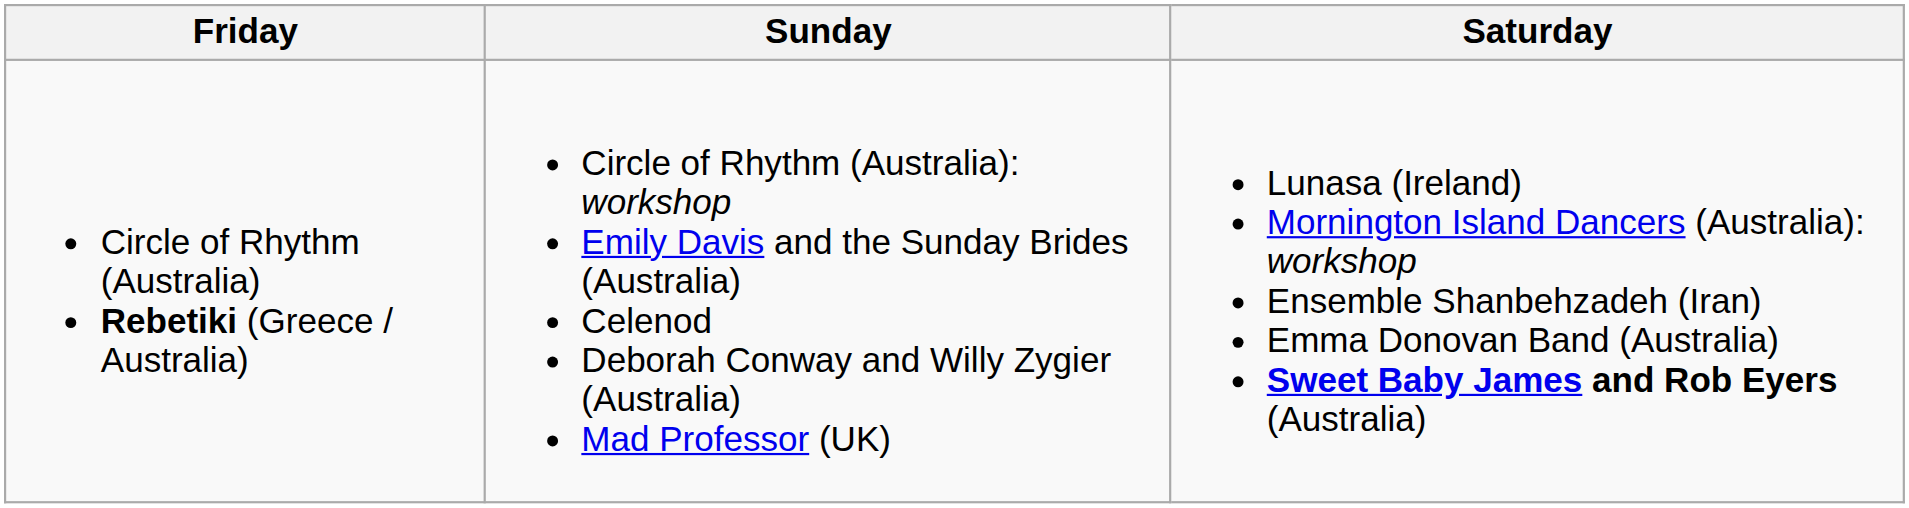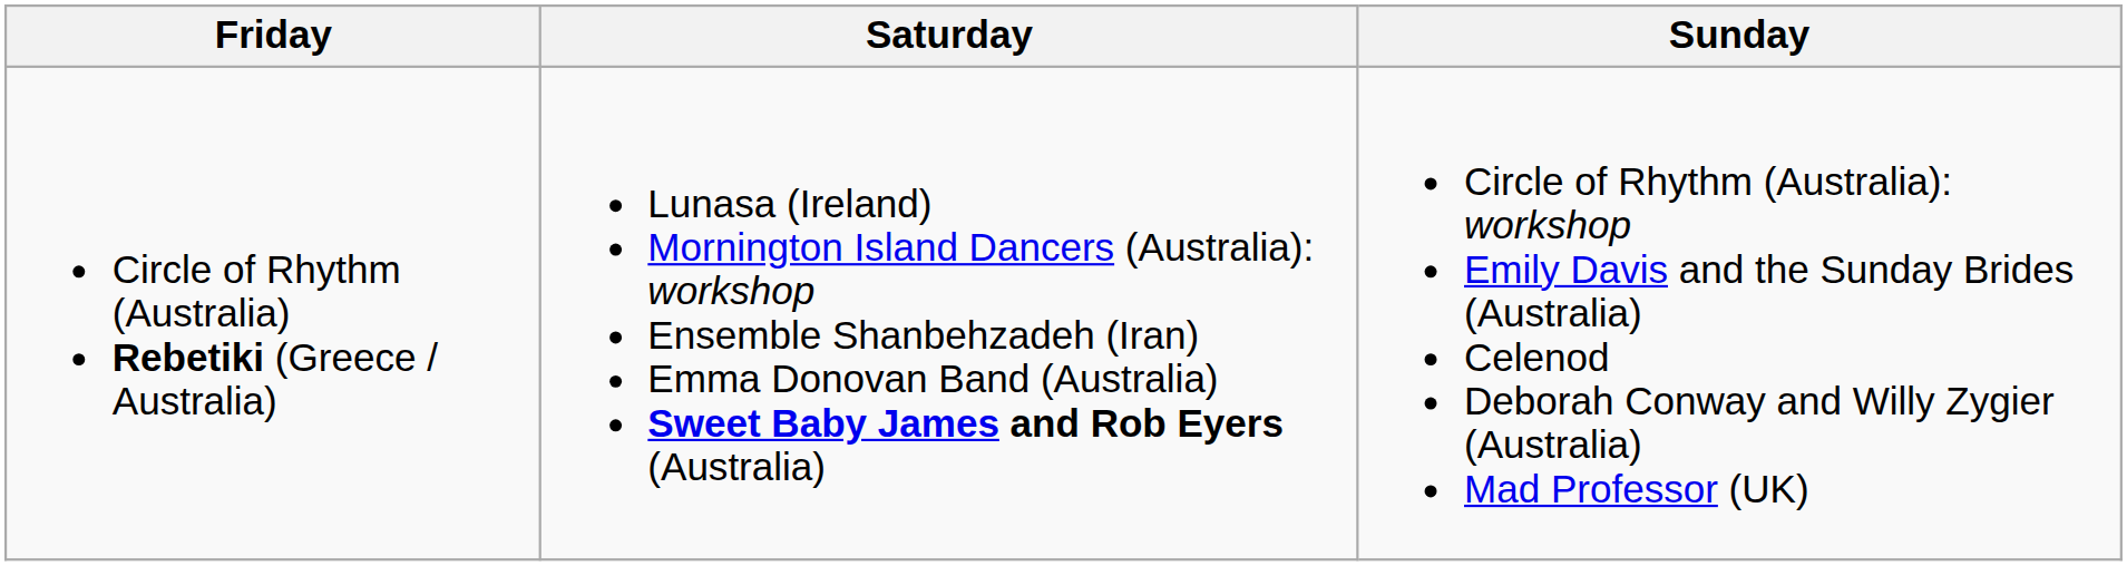 <table class="wikitable">
 <tr>
 <th>Friday</th>
+<th>Saturday</th>
 <th>Sunday</th>
-<th>Saturday</th>
 </tr>
 <tr>
 <td><br><ul><li>Circle of Rhythm (Australia)</li><li><strong>Rebetiki</strong> (Greece / Australia)</li></ul></td>
+<td><br><ul><li>Lunasa (Ireland)</li><li><a href='#'>Mornington Island Dancers</a> (Australia): <em>workshop</em></li><li>Ensemble Shanbehzadeh (Iran)</li><li>Emma Donovan Band (Australia)</li><li><strong><a href='#'>Sweet Baby James</a> and Rob Eyers</strong> (Australia)</li></ul></td>
 <td><br><ul><li>Circle of Rhythm (Australia): <em>workshop</em></li><li><a href='#'>Emily Davis</a> and the Sunday Brides (Australia)</li><li>Celenod</li><li>Deborah Conway and Willy Zygier (Australia)</li><li><a href='#'>Mad Professor</a> (UK)</li></ul></td>
-<td><br><ul><li>Lunasa (Ireland)</li><li><a href='#'>Mornington Island Dancers</a> (Australia): <em>workshop</em></li><li>Ensemble Shanbehzadeh (Iran)</li><li>Emma Donovan Band (Australia)</li><li><strong><a href='#'>Sweet Baby James</a> and Rob Eyers</strong> (Australia)</li></ul></td>
 </tr>
 </table>
